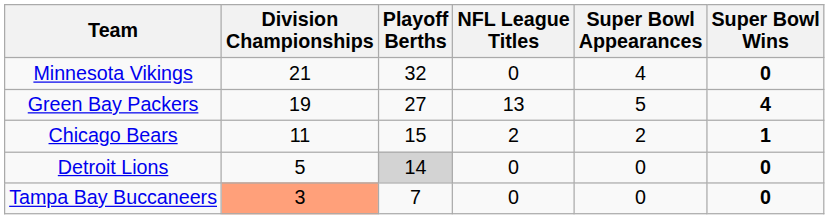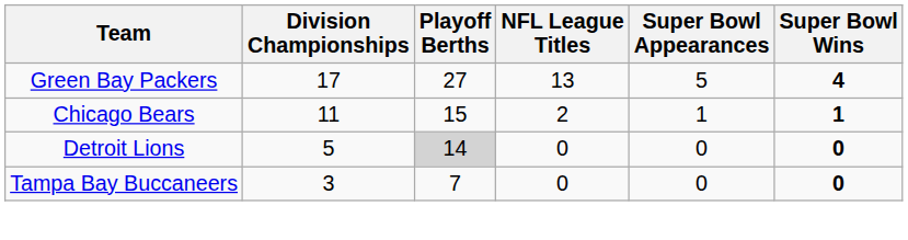 <table class="sortable wikitable" style="text-align:center;">
 <tr style="background:#efefef;">
 <th>Team</th>
 <th>Division <br> Championships</th>
 <th>Playoff<br> Berths</th>
 <th>NFL League<br>Titles</th>
 <th>Super Bowl<br>Appearances</th>
 <th>Super Bowl<br> Wins</th>
 </tr>
 <tr>
-<td><a href='#'>Minnesota Vikings</a></td>
-<td>21</td>
-<td>32</td>
-<td>0</td>
-<td>4</td>
-<td style="text-align:center;"><strong>0</strong></td>
-</tr>
-<tr>
 <td><a href='#'>Green Bay Packers</a></td>
-<td>19</td>
+<td>17</td>
 <td>27</td>
 <td>13</td>
 <td>5</td>
 <td style="text-align:center;"><strong>4</strong></td>
 </tr>
 <tr>
 <td><a href='#'>Chicago Bears</a></td>
 <td>11</td>
 <td>15</td>
 <td>2</td>
-<td>2</td>
+<td>1</td>
 <td style="text-align:center;"><strong>1</strong></td>
 </tr>
 <tr>
 <td><a href='#'>Detroit Lions</a></td>
 <td>5</td>
 <td style="background: lightgrey;">14</td>
 <td>0</td>
 <td>0</td>
 <td style="text-align:center;"><strong>0</strong></td>
 </tr>
 <tr>
 <td><a href='#'>Tampa Bay Buccaneers</a></td>
-<td style="background: lightsalmon;">3</td>
+<td>3</td>
 <td>7</td>
 <td>0</td>
 <td>0</td>
 <td style="text-align:center;"><strong>0</strong></td>
 </tr>
 </table>
